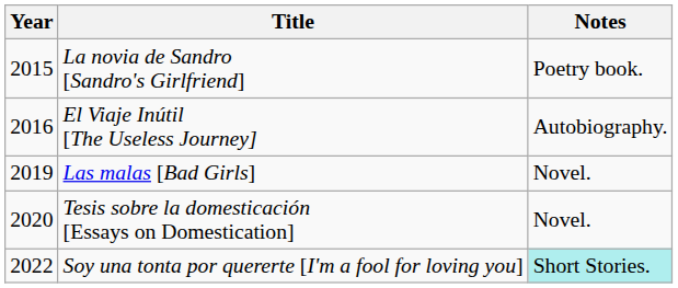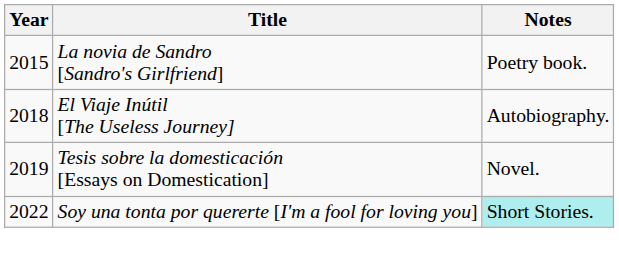 <table class="wikitable">
 <tr>
 <th>Year</th>
 <th>Title</th>
 <th>Notes</th>
 </tr>
 <tr>
 <td>2015</td>
 <td><em>La novia de Sandro</em><br>[<em>Sandro's Girlfriend</em>]</td>
 <td>Poetry book.</td>
 </tr>
 <tr>
-<td>2016</td>
+<td>2018</td>
 <td><em>El Viaje Inútil</em><br>[<em>The Useless Journey]</em></td>
 <td>Autobiography.</td>
 </tr>
 <tr>
 <td>2019</td>
-<td><em><a href='#'>Las malas</a></em> [<em>Bad Girls</em>]</td>
-<td>Novel.</td>
-</tr>
-<tr>
-<td>2020</td>
 <td><em>Tesis sobre la domesticación</em><br>[Essays on Domestication]</td>
 <td>Novel.</td>
 </tr>
 <tr>
 <td>2022</td>
 <td><em>Soy una tonta por quererte</em> [<em>I'm a fool for loving you</em>]</td>
 <td style="background: paleturquoise;">Short Stories.</td>
 </tr>
 </table>
